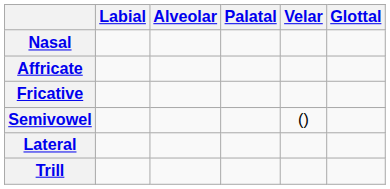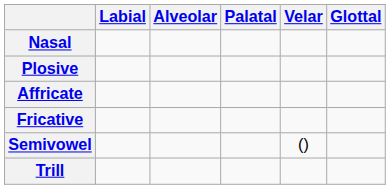 <table class="wikitable" style="text-align:center;">
 <tr>
 <th></th>
 <th><a href='#'>Labial</a></th>
 <th><a href='#'>Alveolar</a></th>
 <th><a href='#'>Palatal</a></th>
 <th><a href='#'>Velar</a></th>
 <th><a href='#'>Glottal</a></th>
 </tr>
 <tr>
 <th><a href='#'>Nasal</a></th>
+<td></td>
+<td></td>
+<td></td>
+<td></td>
+<td></td>
+</tr>
+<tr>
+<th><a href='#'>Plosive</a></th>
 <td></td>
 <td></td>
 <td></td>
 <td></td>
 <td></td>
 </tr>
 <tr>
 <th><a href='#'>Affricate</a></th>
 <td></td>
 <td></td>
 <td></td>
 <td></td>
 <td></td>
 </tr>
 <tr>
 <th><a href='#'>Fricative</a></th>
 <td></td>
 <td></td>
 <td></td>
 <td></td>
 <td></td>
 </tr>
 <tr>
 <th><a href='#'>Semivowel</a></th>
 <td></td>
 <td></td>
 <td></td>
 <td>()</td>
 <td></td>
 </tr>
 <tr>
-<th><a href='#'>Lateral</a></th>
-<td></td>
-<td></td>
-<td></td>
-<td></td>
-<td></td>
-</tr>
-<tr>
 <th><a href='#'>Trill</a></th>
 <td></td>
 <td></td>
 <td></td>
 <td></td>
 <td></td>
 </tr>
 </table>
